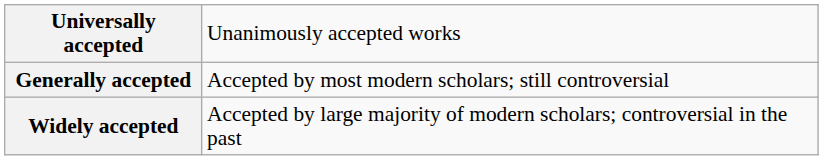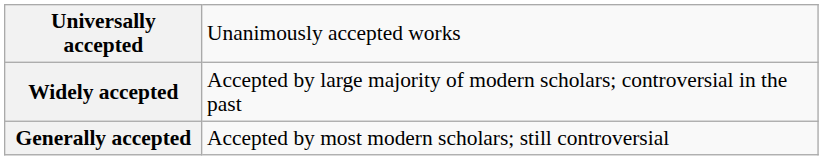 <table class="wikitable plainrowheaders">
 <tr>
 <th scope="row" style="text-align:center"><strong>Universally accepted</strong></th>
 <td>Unanimously accepted works</td>
 </tr>
 <tr>
+<th scope="row" style="text-align:center"><strong>Widely accepted</strong></th>
+<td>Accepted by large majority of modern scholars; controversial in the past</td>
+</tr>
+<tr>
 <th scope="row" style="text-align:center"><strong>Generally accepted</strong></th>
 <td>Accepted by most modern scholars; still controversial</td>
 </tr>
-<tr>
-<th scope="row" style="text-align:center"><strong>Widely accepted</strong></th>
-<td>Accepted by large majority of modern scholars; controversial in the past</td>
-</tr>
 </table>
